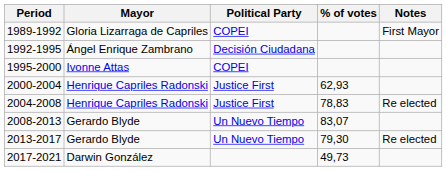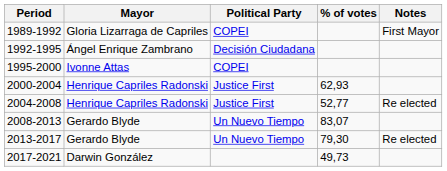 <table class="wikitable">
 <tr>
 <th>Period</th>
 <th>Mayor</th>
 <th>Political Party</th>
 <th>% of votes</th>
 <th>Notes</th>
 </tr>
 <tr>
 <td>1989-1992</td>
 <td>Gloria Lizarraga de Capriles</td>
 <td><a href='#'>COPEI</a></td>
 <td></td>
 <td>First Mayor</td>
 </tr>
 <tr>
 <td>1992-1995</td>
 <td>Ángel Enrique Zambrano</td>
 <td><a href='#'>Decisión Ciudadana</a></td>
 <td></td>
 <td></td>
 </tr>
 <tr>
 <td>1995-2000</td>
 <td><a href='#'>Ivonne Attas</a></td>
 <td><a href='#'>COPEI</a></td>
 <td></td>
 <td></td>
 </tr>
 <tr>
 <td>2000-2004</td>
 <td><a href='#'>Henrique Capriles Radonski</a></td>
 <td><a href='#'>Justice First</a></td>
 <td>62,93</td>
 <td></td>
 </tr>
 <tr>
 <td>2004-2008</td>
 <td><a href='#'>Henrique Capriles Radonski</a></td>
 <td><a href='#'>Justice First</a></td>
-<td>78,83</td>
+<td>52,77</td>
 <td>Re elected</td>
 </tr>
 <tr>
 <td>2008-2013</td>
 <td>Gerardo Blyde</td>
 <td><a href='#'>Un Nuevo Tiempo</a></td>
 <td>83,07</td>
 <td></td>
 </tr>
 <tr>
 <td>2013-2017</td>
 <td>Gerardo Blyde</td>
 <td><a href='#'>Un Nuevo Tiempo</a></td>
 <td>79,30</td>
 <td>Re elected</td>
 </tr>
 <tr>
 <td>2017-2021</td>
 <td>Darwin González</td>
 <td></td>
 <td>49,73</td>
 <td></td>
 </tr>
 </table>
